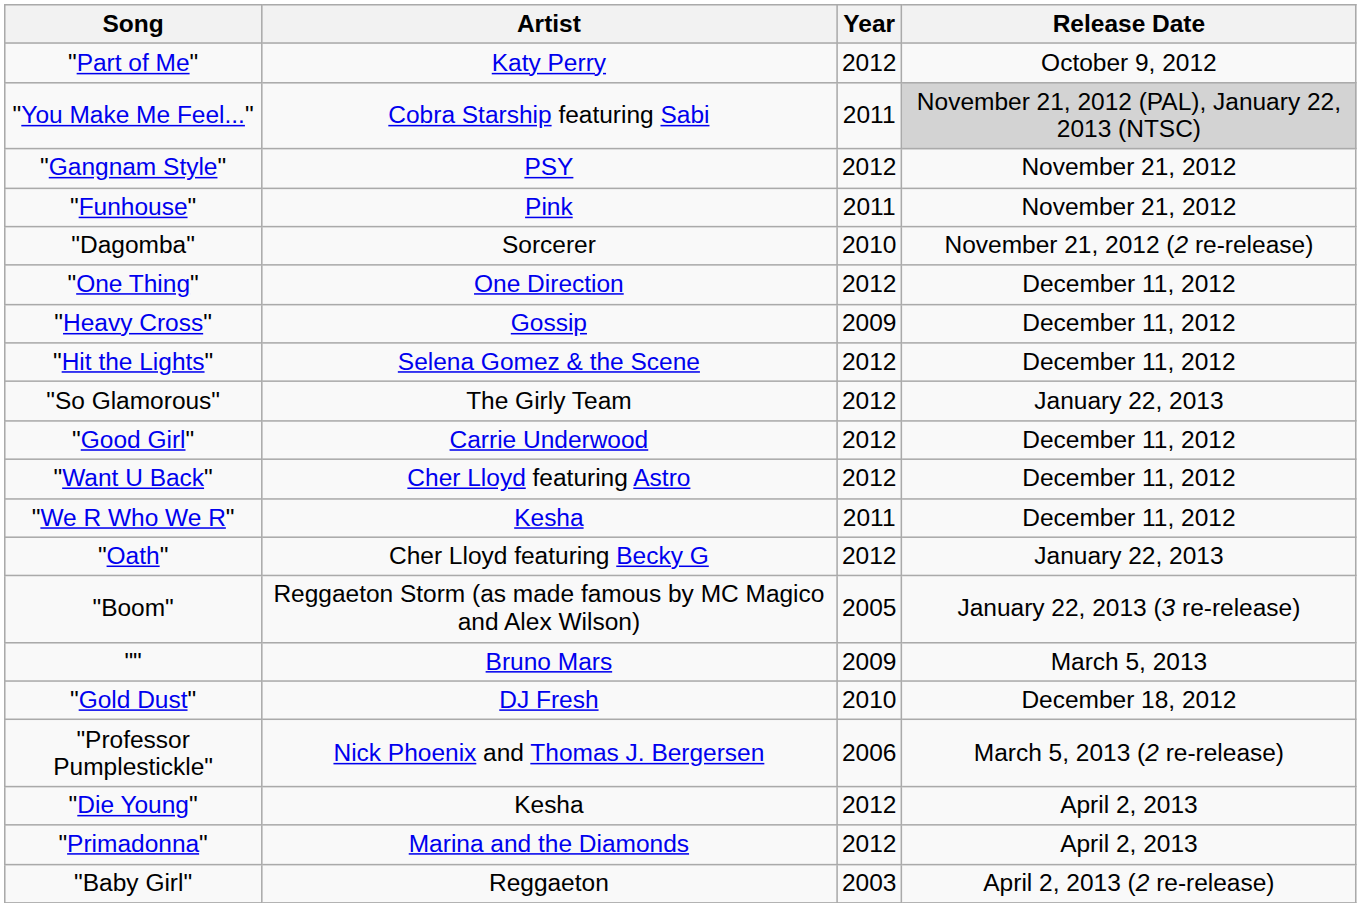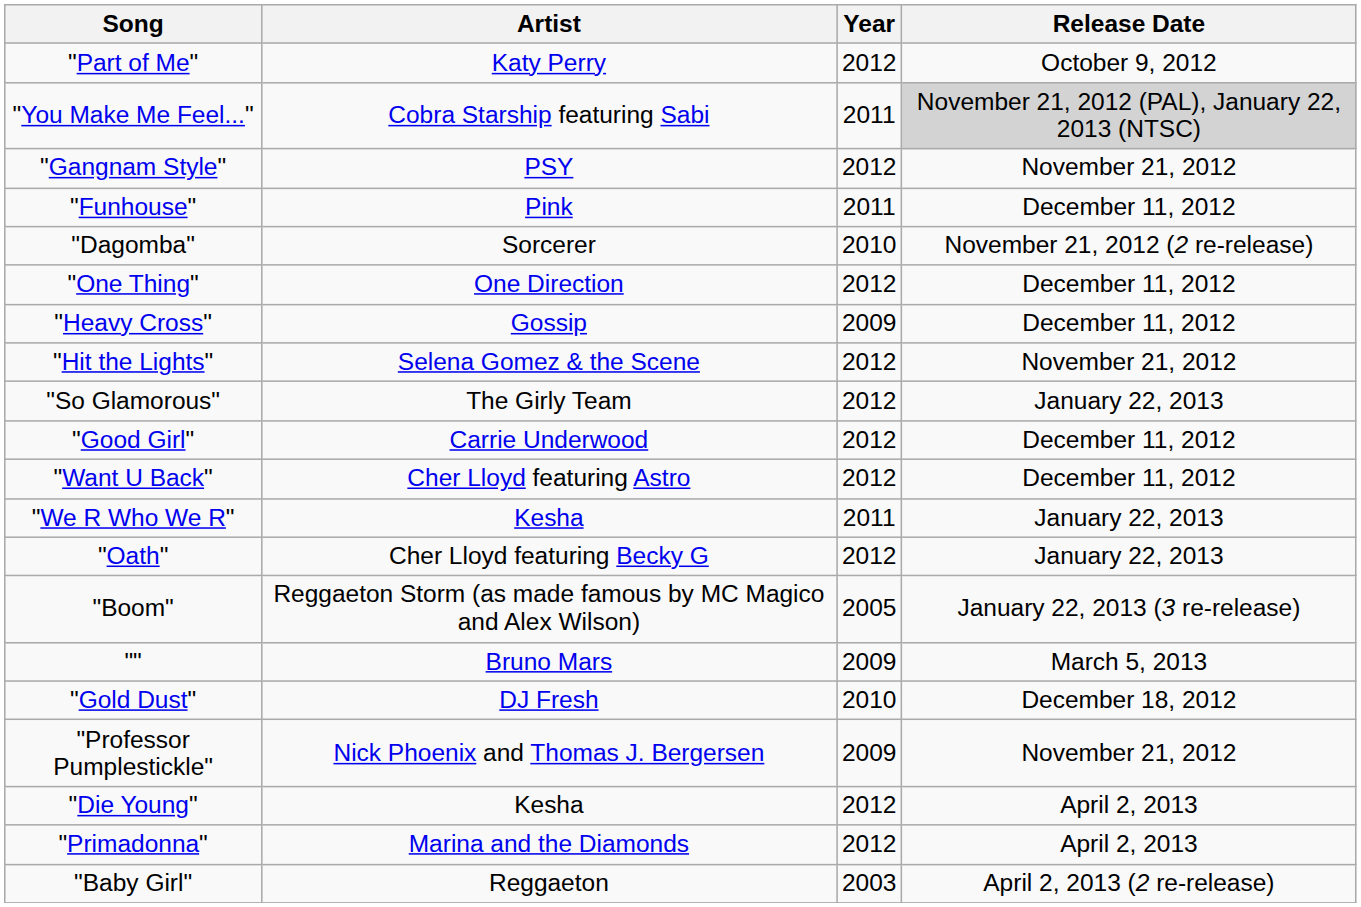 <table class="wikitable sortable" style="text-align:center; width:100%;">
 <tr>
 <th scope="col">Song</th>
 <th scope="col">Artist</th>
 <th scope="col">Year</th>
 <th scope="col">Release Date</th>
 </tr>
 <tr>
 <td>"<a href='#'>Part of Me</a>"</td>
 <td><a href='#'>Katy Perry</a></td>
 <td>2012</td>
 <td>October 9, 2012</td>
 </tr>
 <tr>
 <td>"<a href='#'>You Make Me Feel...</a>"</td>
 <td><a href='#'>Cobra Starship</a> featuring <a href='#'>Sabi</a></td>
 <td>2011</td>
 <td style="background: lightgrey;">November 21, 2012 (PAL), January 22, 2013 (NTSC)</td>
 </tr>
 <tr>
 <td>"<a href='#'>Gangnam Style</a>"</td>
 <td><a href='#'>PSY</a></td>
 <td>2012</td>
 <td>November 21, 2012</td>
 </tr>
 <tr>
 <td>"<a href='#'>Funhouse</a>"</td>
 <td><a href='#'>Pink</a></td>
 <td>2011</td>
-<td>November 21, 2012</td>
+<td>December 11, 2012</td>
 </tr>
 <tr>
 <td>"Dagomba"</td>
 <td>Sorcerer</td>
 <td>2010</td>
 <td>November 21, 2012 (<em>2</em> re-release)</td>
 </tr>
 <tr>
 <td>"<a href='#'>One Thing</a>"</td>
 <td><a href='#'>One Direction</a></td>
 <td>2012</td>
 <td>December 11, 2012</td>
 </tr>
 <tr>
 <td>"<a href='#'>Heavy Cross</a>"</td>
 <td><a href='#'>Gossip</a></td>
 <td>2009</td>
 <td>December 11, 2012</td>
 </tr>
 <tr>
 <td>"<a href='#'>Hit the Lights</a>"</td>
 <td><a href='#'>Selena Gomez & the Scene</a></td>
 <td>2012</td>
-<td>December 11, 2012</td>
+<td>November 21, 2012</td>
 </tr>
 <tr>
 <td>"So Glamorous"</td>
 <td>The Girly Team</td>
 <td>2012</td>
 <td>January 22, 2013</td>
 </tr>
 <tr>
 <td>"<a href='#'>Good Girl</a>"</td>
 <td><a href='#'>Carrie Underwood</a></td>
 <td>2012</td>
 <td>December 11, 2012</td>
 </tr>
 <tr>
 <td>"<a href='#'>Want U Back</a>"</td>
 <td><a href='#'>Cher Lloyd</a> featuring <a href='#'>Astro</a></td>
 <td>2012</td>
 <td>December 11, 2012</td>
 </tr>
 <tr>
 <td>"<a href='#'>We R Who We R</a>"</td>
 <td><a href='#'>Kesha</a></td>
 <td>2011</td>
-<td>December 11, 2012</td>
+<td>January 22, 2013</td>
 </tr>
 <tr>
 <td>"<a href='#'>Oath</a>"</td>
 <td>Cher Lloyd featuring <a href='#'>Becky G</a></td>
 <td>2012</td>
 <td>January 22, 2013</td>
 </tr>
 <tr>
 <td>"Boom"</td>
 <td>Reggaeton Storm (as made famous by MC Magico and Alex Wilson)</td>
 <td>2005</td>
 <td>January 22, 2013 (<em>3</em> re-release)</td>
 </tr>
 <tr>
 <td>""</td>
 <td><a href='#'>Bruno Mars</a></td>
 <td>2009</td>
 <td>March 5, 2013</td>
 </tr>
 <tr>
 <td>"<a href='#'>Gold Dust</a>"</td>
 <td><a href='#'>DJ Fresh</a></td>
 <td>2010</td>
 <td>December 18, 2012</td>
 </tr>
 <tr>
 <td>"Professor Pumplestickle"</td>
 <td><a href='#'>Nick Phoenix</a> and <a href='#'>Thomas J. Bergersen</a></td>
-<td>2006</td>
-<td>March 5, 2013 (<em>2</em> re-release)</td>
+<td>2009</td>
+<td>November 21, 2012</td>
 </tr>
 <tr>
 <td>"<a href='#'>Die Young</a>"</td>
 <td>Kesha</td>
 <td>2012</td>
 <td>April 2, 2013</td>
 </tr>
 <tr>
 <td>"<a href='#'>Primadonna</a>"</td>
 <td><a href='#'>Marina and the Diamonds</a></td>
 <td>2012</td>
 <td>April 2, 2013</td>
 </tr>
 <tr>
 <td>"Baby Girl"</td>
 <td>Reggaeton</td>
 <td>2003</td>
 <td>April 2, 2013 (<em>2</em> re-release)</td>
 </tr>
 </table>
